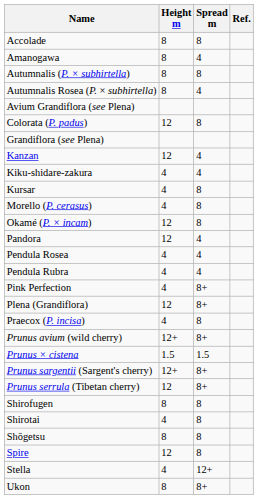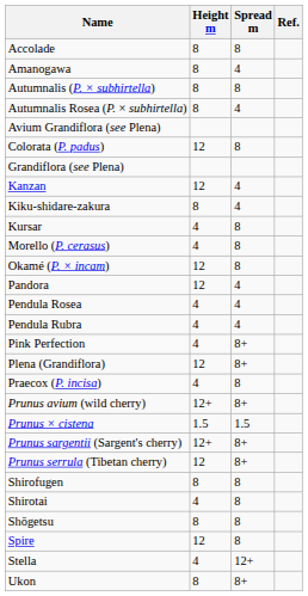 <table class="wikitable sortable">
 <tr>
 <th>Name</th>
 <th>Height<br><a href='#'>m</a></th>
 <th>Spread<br>m</th>
 <th>Ref.</th>
 </tr>
 <tr>
 <td>Accolade</td>
 <td>8</td>
 <td>8</td>
 <td></td>
 </tr>
 <tr>
 <td>Amanogawa</td>
 <td>8</td>
 <td>4</td>
 <td></td>
 </tr>
 <tr>
 <td>Autumnalis (<em><a href='#'>P. × subhirtella</a></em>)</td>
 <td>8</td>
 <td>8</td>
 <td></td>
 </tr>
 <tr>
 <td>Autumnalis Rosea (<em>P.</em> × <em>subhirtella</em>)</td>
 <td>8</td>
 <td>4</td>
 <td></td>
 </tr>
 <tr>
 <td>Avium Grandiflora (<em>see</em> Plena)</td>
 <td></td>
 <td></td>
 <td></td>
 </tr>
 <tr>
 <td>Colorata (<em><a href='#'>P. padus</a></em>)</td>
 <td>12</td>
 <td>8</td>
 <td></td>
 </tr>
 <tr>
 <td>Grandiflora (<em>see</em> Plena)</td>
 <td></td>
 <td></td>
 <td></td>
 </tr>
 <tr>
 <td><a href='#'>Kanzan</a></td>
 <td>12</td>
 <td>4</td>
 <td></td>
 </tr>
 <tr>
 <td>Kiku-shidare-zakura</td>
-<td>4</td>
+<td>8</td>
 <td>4</td>
 <td></td>
 </tr>
 <tr>
 <td>Kursar</td>
 <td>4</td>
 <td>8</td>
 <td></td>
 </tr>
 <tr>
 <td>Morello (<em><a href='#'>P. cerasus</a></em>)</td>
 <td>4</td>
 <td>8</td>
 <td></td>
 </tr>
 <tr>
 <td>Okamé (<em><a href='#'>P. × incam</a></em>)</td>
 <td>12</td>
 <td>8</td>
 <td></td>
 </tr>
 <tr>
 <td>Pandora</td>
 <td>12</td>
 <td>4</td>
 <td></td>
 </tr>
 <tr>
 <td>Pendula Rosea</td>
 <td>4</td>
 <td>4</td>
 <td></td>
 </tr>
 <tr>
 <td>Pendula Rubra</td>
 <td>4</td>
 <td>4</td>
 <td></td>
 </tr>
 <tr>
 <td>Pink Perfection</td>
 <td>4</td>
 <td>8+</td>
 <td></td>
 </tr>
 <tr>
 <td>Plena (Grandiflora)</td>
 <td>12</td>
 <td>8+</td>
 <td></td>
 </tr>
 <tr>
 <td>Praecox (<em><a href='#'>P. incisa</a></em>)</td>
 <td>4</td>
 <td>8</td>
 <td></td>
 </tr>
 <tr>
 <td><em>Prunus avium</em> (wild cherry)</td>
 <td>12+</td>
 <td>8+</td>
 <td></td>
 </tr>
 <tr>
 <td><em><a href='#'>Prunus × cistena</a></em></td>
 <td>1.5</td>
 <td>1.5</td>
 <td></td>
 </tr>
 <tr>
 <td><em><a href='#'>Prunus sargentii</a></em> (Sargent's cherry)</td>
 <td>12+</td>
 <td>8+</td>
 <td></td>
 </tr>
 <tr>
 <td><em><a href='#'>Prunus serrula</a></em> (Tibetan cherry)</td>
 <td>12</td>
 <td>8+</td>
 <td></td>
 </tr>
 <tr>
 <td>Shirofugen</td>
 <td>8</td>
 <td>8</td>
 <td></td>
 </tr>
 <tr>
 <td>Shirotai</td>
 <td>4</td>
 <td>8</td>
 <td></td>
 </tr>
 <tr>
 <td>Shōgetsu</td>
 <td>8</td>
 <td>8</td>
 <td></td>
 </tr>
 <tr>
 <td><a href='#'>Spire</a></td>
 <td>12</td>
 <td>8</td>
 <td></td>
 </tr>
 <tr>
 <td>Stella</td>
 <td>4</td>
 <td>12+</td>
 <td></td>
 </tr>
 <tr>
 <td>Ukon</td>
 <td>8</td>
 <td>8+</td>
 <td></td>
 </tr>
 </table>
